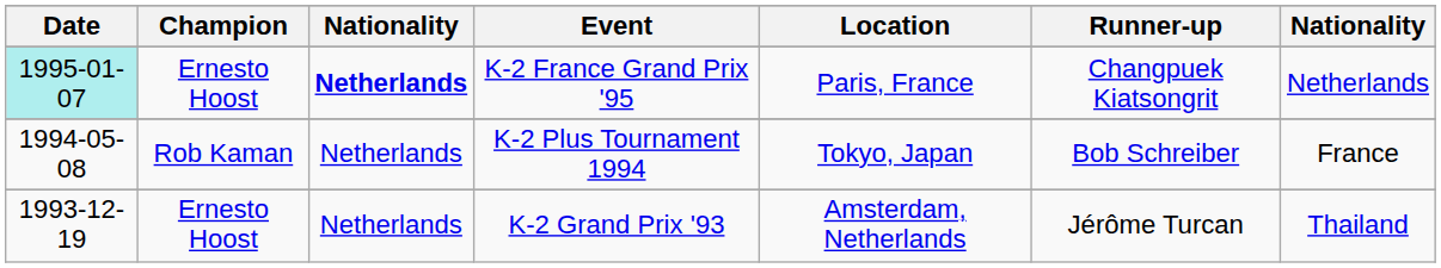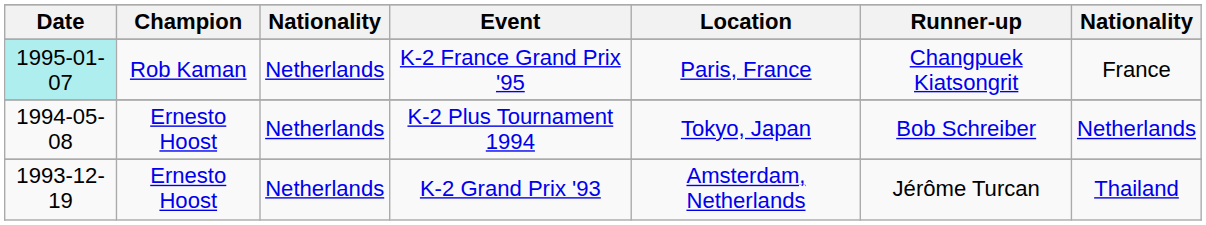 <table class="wikitable" style="text-align:center">
 <tr>
 </tr>
 <tr bgcolor="#dddddd">
 <th>Date</th>
 <th>Champion</th>
 <th>Nationality</th>
 <th>Event</th>
 <th>Location</th>
 <th>Runner-up</th>
 <th>Nationality</th>
 </tr>
 <tr>
 </tr>
 <tr>
 <td style="background: paleturquoise;">1995-01-07</td>
-<td><a href='#'>Ernesto Hoost</a></td>
-<td><strong> <a href='#'>Netherlands</a></strong></td>
+<td><a href='#'>Rob Kaman</a></td>
+<td> <a href='#'>Netherlands</a></td>
 <td><a href='#'>K-2 France Grand Prix '95</a></td>
 <td><a href='#'>Paris, France</a></td>
 <td><a href='#'>Changpuek Kiatsongrit</a></td>
-<td> <a href='#'>Netherlands</a></td>
+<td> France</td>
 </tr>
 <tr>
 </tr>
 <tr>
 <td>1994-05-08</td>
-<td><a href='#'>Rob Kaman</a></td>
+<td><a href='#'>Ernesto Hoost</a></td>
 <td> <a href='#'>Netherlands</a></td>
 <td><a href='#'>K-2 Plus Tournament 1994</a></td>
 <td><a href='#'>Tokyo, Japan</a></td>
 <td><a href='#'>Bob Schreiber</a></td>
-<td> France</td>
+<td> <a href='#'>Netherlands</a></td>
 </tr>
 <tr>
 </tr>
 <tr>
 <td>1993-12-19</td>
 <td><a href='#'>Ernesto Hoost</a></td>
 <td> <a href='#'>Netherlands</a></td>
 <td><a href='#'>K-2 Grand Prix '93</a></td>
 <td><a href='#'>Amsterdam, Netherlands</a></td>
 <td>Jérôme Turcan</td>
 <td> <a href='#'>Thailand</a></td>
 </tr>
 </table>
